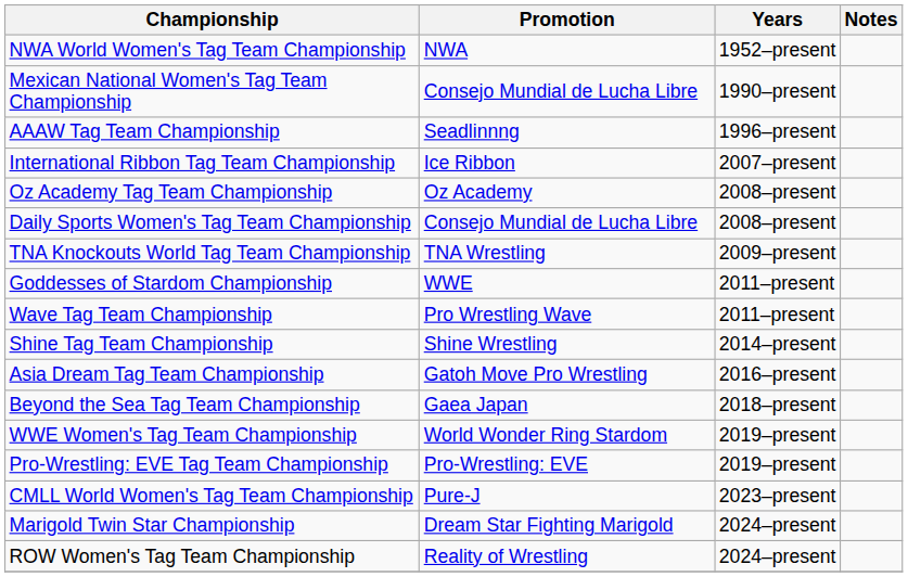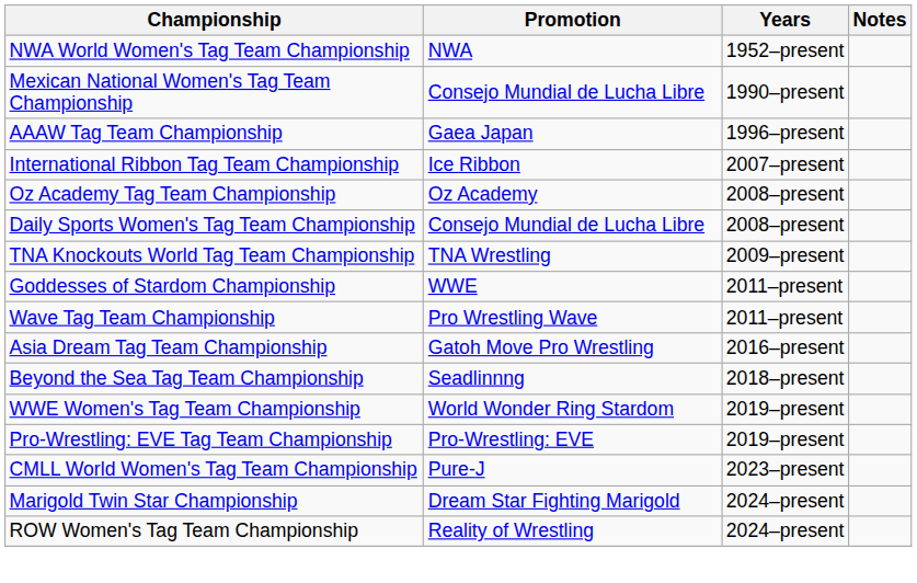 <table class="wikitable sortable">
 <tr>
 <th style="width:340px;">Championship</th>
 <th style="width:240px;">Promotion</th>
 <th>Years</th>
 <th>Notes</th>
 </tr>
 <tr>
 <td><a href='#'>NWA World Women's Tag Team Championship</a></td>
 <td> <a href='#'>NWA</a></td>
 <td>1952–present</td>
 <td></td>
 </tr>
 <tr>
 <td><a href='#'>Mexican National Women's Tag Team Championship</a></td>
 <td> <a href='#'>Consejo Mundial de Lucha Libre</a></td>
 <td>1990–present</td>
 <td></td>
 </tr>
 <tr>
 <td><a href='#'>AAAW Tag Team Championship</a></td>
-<td> <a href='#'>Seadlinnng</a></td>
+<td> <a href='#'>Gaea Japan</a></td>
 <td>1996–present</td>
 <td></td>
 </tr>
 <tr>
 <td><a href='#'>International Ribbon Tag Team Championship</a></td>
 <td> <a href='#'>Ice Ribbon</a></td>
 <td>2007–present</td>
 <td></td>
 </tr>
 <tr>
 <td><a href='#'>Oz Academy Tag Team Championship</a></td>
 <td> <a href='#'>Oz Academy</a></td>
 <td>2008–present</td>
 <td></td>
 </tr>
 <tr>
 <td><a href='#'>Daily Sports Women's Tag Team Championship</a></td>
 <td> <a href='#'>Consejo Mundial de Lucha Libre</a></td>
 <td>2008–present</td>
 <td></td>
 </tr>
 <tr>
 <td><a href='#'>TNA Knockouts World Tag Team Championship</a></td>
 <td> <a href='#'>TNA Wrestling</a></td>
 <td>2009–present</td>
 <td></td>
 </tr>
 <tr>
 <td><a href='#'>Goddesses of Stardom Championship</a></td>
 <td> <a href='#'>WWE</a></td>
 <td>2011–present</td>
 <td></td>
 </tr>
 <tr>
 <td><a href='#'>Wave Tag Team Championship</a></td>
 <td> <a href='#'>Pro Wrestling Wave</a></td>
 <td>2011–present</td>
 <td></td>
 </tr>
 <tr>
-<td><a href='#'>Shine Tag Team Championship</a></td>
-<td> <a href='#'>Shine Wrestling</a></td>
-<td>2014–present</td>
-<td></td>
-</tr>
-<tr>
 <td><a href='#'>Asia Dream Tag Team Championship</a></td>
 <td> <a href='#'>Gatoh Move Pro Wrestling</a></td>
 <td>2016–present</td>
 <td></td>
 </tr>
 <tr>
 <td><a href='#'>Beyond the Sea Tag Team Championship</a></td>
-<td> <a href='#'>Gaea Japan</a></td>
+<td> <a href='#'>Seadlinnng</a></td>
 <td>2018–present</td>
 <td></td>
 </tr>
 <tr>
 <td><a href='#'>WWE Women's Tag Team Championship</a></td>
 <td> <a href='#'>World Wonder Ring Stardom</a></td>
 <td>2019–present</td>
 <td></td>
 </tr>
 <tr>
 <td><a href='#'>Pro-Wrestling: EVE Tag Team Championship</a></td>
 <td> <a href='#'>Pro-Wrestling: EVE</a></td>
 <td>2019–present</td>
 <td></td>
 </tr>
 <tr>
 <td><a href='#'>CMLL World Women's Tag Team Championship</a></td>
 <td> <a href='#'>Pure-J</a></td>
 <td>2023–present</td>
 <td></td>
 </tr>
 <tr>
 <td><a href='#'>Marigold Twin Star Championship</a></td>
 <td> <a href='#'>Dream Star Fighting Marigold</a></td>
 <td>2024–present</td>
 <td></td>
 </tr>
 <tr>
 <td>ROW Women's Tag Team Championship</td>
 <td> <a href='#'>Reality of Wrestling</a></td>
 <td>2024–present</td>
 <td></td>
 </tr>
 <tr>
 </tr>
 </table>
